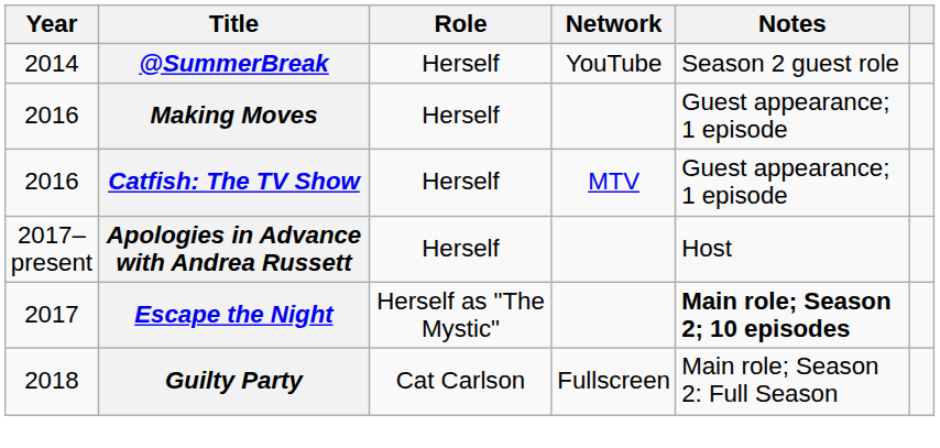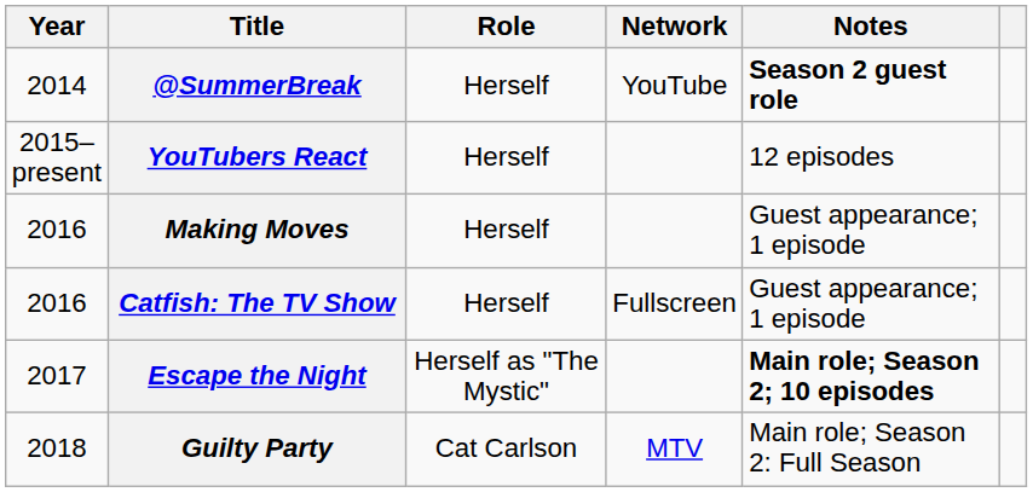 <table class="wikitable sortable plainrowheaders" style="text-align:center;">
 <tr>
 <th scope="col" style="width: 2em;">Year</th>
 <th scope="col" style="width: 18em;">Title</th>
 <th scope="col" style="width: 16em;">Role</th>
 <th scope="col" style="width: 2em;">Network</th>
 <th scope="col" style="width: 18em;" class="unsortable">Notes</th>
 <th scope="col" style="width: 2em;" class="unsortable"></th>
 </tr>
 <tr>
 <td>2014</td>
 <th scope="row"><em><a href='#'>@SummerBreak</a></em></th>
 <td>Herself</td>
 <td>YouTube</td>
-<td style="text-align:left;">Season 2 guest role</td>
+<td style="text-align:left;"><strong>Season 2 guest role</strong></td>
+<td></td>
+</tr>
+<tr>
+<td>2015–present</td>
+<th scope="row"><em><a href='#'>YouTubers React</a></em></th>
+<td>Herself</td>
+<td></td>
+<td style="text-align:left;">12 episodes</td>
 <td></td>
 </tr>
 <tr>
 <td>2016</td>
 <th scope="row"><em>Making Moves</em></th>
 <td>Herself</td>
 <td></td>
 <td style="text-align:left;">Guest appearance; 1 episode</td>
 <td></td>
 </tr>
 <tr>
 <td>2016</td>
 <th scope="row"><em><a href='#'>Catfish: The TV Show</a></em></th>
 <td>Herself</td>
-<td><a href='#'>MTV</a></td>
+<td>Fullscreen</td>
 <td style="text-align:left;">Guest appearance; 1 episode</td>
-<td></td>
-</tr>
-<tr>
-<td>2017–present</td>
-<th scope="row"><em>Apologies in Advance with Andrea Russett</em></th>
-<td>Herself</td>
-<td></td>
-<td style="text-align:left;">Host</td>
 <td></td>
 </tr>
 <tr>
 <td>2017</td>
 <th scope="row"><em><a href='#'>Escape the Night</a></em></th>
 <td>Herself as "The Mystic"</td>
 <td></td>
 <td style="text-align:left;"><strong>Main role; Season 2; 10 episodes</strong></td>
 <td></td>
 </tr>
 <tr>
 <td>2018</td>
 <th scope="row"><em>Guilty Party</em></th>
 <td>Cat Carlson</td>
-<td>Fullscreen</td>
+<td><a href='#'>MTV</a></td>
 <td style="text-align:left;">Main role; Season 2: Full Season</td>
 <td></td>
 </tr>
 </table>
